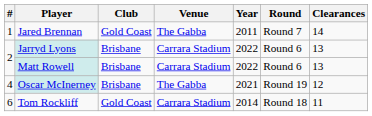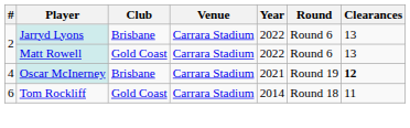 <table class="wikitable">
 <tr>
 <th>#</th>
 <th>Player</th>
 <th>Club</th>
 <th>Venue</th>
 <th>Year</th>
 <th>Round</th>
 <th>Clearances</th>
-</tr>
-<tr>
-<td>1</td>
-<td> <a href='#'>Jared Brennan</a></td>
-<td><a href='#'>Gold Coast</a></td>
-<td><a href='#'>The Gabba</a></td>
-<td>2011</td>
-<td>Round 7</td>
-<td>14</td>
 </tr>
 <tr>
 <td rowspan="2">2</td>
 <td style="text-align:left; background:#cfecec;"> <a href='#'>Jarryd Lyons</a></td>
 <td><a href='#'>Brisbane</a></td>
 <td><a href='#'>Carrara Stadium</a></td>
 <td>2022</td>
 <td>Round 6</td>
 <td>13</td>
 </tr>
 <tr>
 <td style="text-align:left; background:#cfecec;"> <a href='#'>Matt Rowell</a></td>
-<td><a href='#'>Brisbane</a></td>
+<td><a href='#'>Gold Coast</a></td>
 <td><a href='#'>Carrara Stadium</a></td>
 <td>2022</td>
 <td>Round 6</td>
 <td>13</td>
 </tr>
 <tr>
 <td>4</td>
 <td style="text-align:left; background:#cfecec;"> <a href='#'>Oscar McInerney</a></td>
 <td><a href='#'>Brisbane</a></td>
-<td><a href='#'>The Gabba</a></td>
+<td><a href='#'>Carrara Stadium</a></td>
 <td>2021</td>
 <td>Round 19</td>
-<td>12</td>
+<td><strong>12</strong></td>
 </tr>
 <tr>
 <td>6</td>
 <td> <a href='#'>Tom Rockliff</a></td>
 <td><a href='#'>Gold Coast</a></td>
 <td><a href='#'>Carrara Stadium</a></td>
 <td>2014</td>
 <td>Round 18</td>
 <td>11</td>
 </tr>
 </table>
